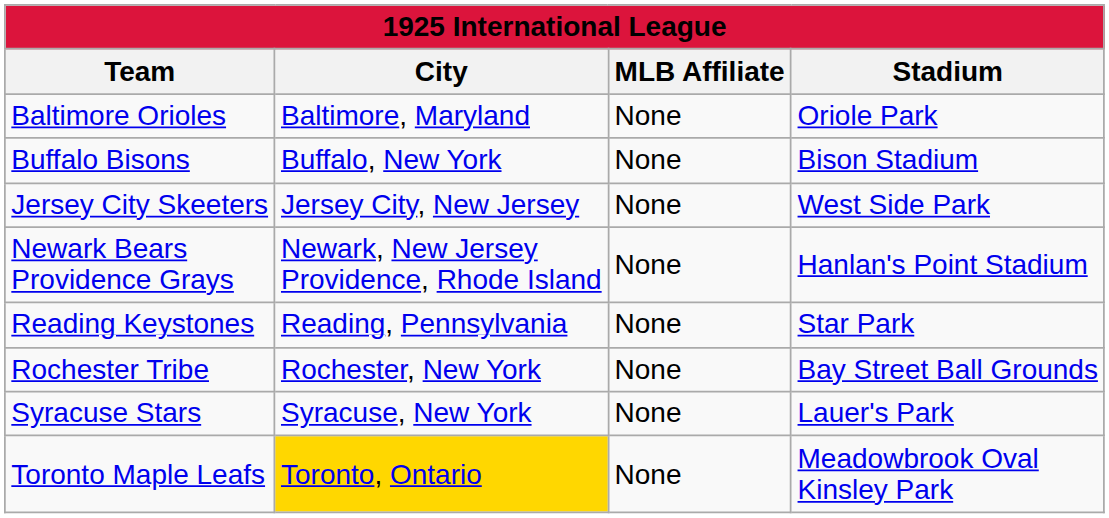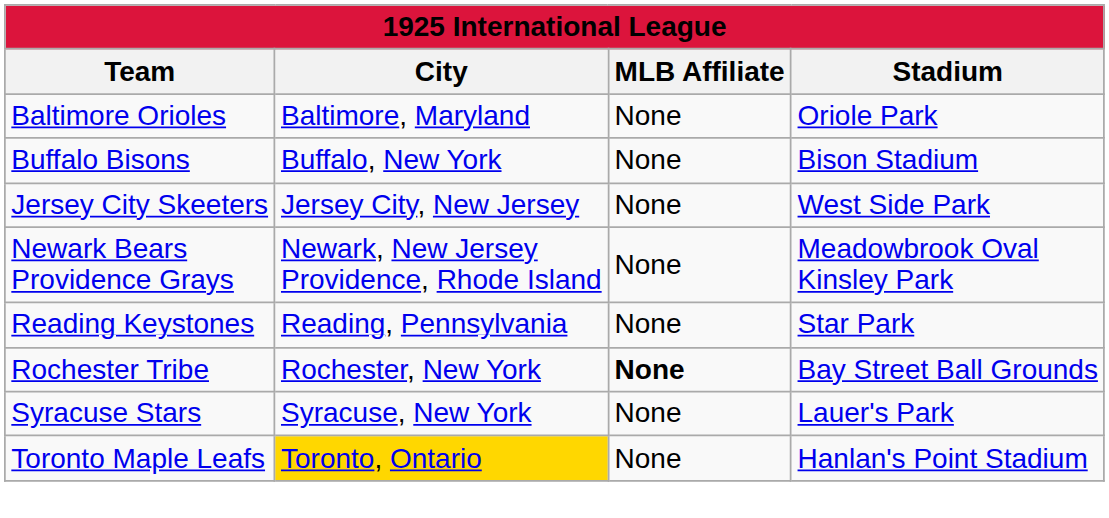 <table class="wikitable" style="width:auto">
 <tr>
 <td bgcolor="#DC143C" align="center" colspan="7"><strong><span>1925 International League</span></strong></td>
 </tr>
 <tr>
 <th>Team</th>
 <th>City</th>
 <th>MLB Affiliate</th>
 <th>Stadium</th>
 </tr>
 <tr>
 <td><a href='#'>Baltimore Orioles</a></td>
 <td><a href='#'>Baltimore</a>, <a href='#'>Maryland</a></td>
 <td>None</td>
 <td><a href='#'>Oriole Park</a></td>
 </tr>
 <tr>
 <td><a href='#'>Buffalo Bisons</a></td>
 <td><a href='#'>Buffalo</a>, <a href='#'>New York</a></td>
 <td>None</td>
 <td><a href='#'>Bison Stadium</a></td>
 </tr>
 <tr>
 <td><a href='#'>Jersey City Skeeters</a></td>
 <td><a href='#'>Jersey City</a>, <a href='#'>New Jersey</a></td>
 <td>None</td>
 <td><a href='#'>West Side Park</a></td>
 </tr>
 <tr>
 <td><a href='#'>Newark Bears</a> <br> <a href='#'>Providence Grays</a></td>
 <td><a href='#'>Newark</a>, <a href='#'>New Jersey</a> <br> <a href='#'>Providence</a>, <a href='#'>Rhode Island</a></td>
 <td>None</td>
-<td><a href='#'>Hanlan's Point Stadium</a></td>
+<td><a href='#'>Meadowbrook Oval</a> <br> <a href='#'>Kinsley Park</a></td>
 </tr>
 <tr>
 <td><a href='#'>Reading Keystones</a></td>
 <td><a href='#'>Reading</a>, <a href='#'>Pennsylvania</a></td>
 <td>None</td>
 <td><a href='#'>Star Park</a></td>
 </tr>
 <tr>
 <td><a href='#'>Rochester Tribe</a></td>
 <td><a href='#'>Rochester</a>, <a href='#'>New York</a></td>
-<td>None</td>
+<td><strong>None</strong></td>
 <td><a href='#'>Bay Street Ball Grounds</a></td>
 </tr>
 <tr>
 <td><a href='#'>Syracuse Stars</a></td>
 <td><a href='#'>Syracuse</a>, <a href='#'>New York</a></td>
 <td>None</td>
 <td><a href='#'>Lauer's Park</a></td>
 </tr>
 <tr>
 <td><a href='#'>Toronto Maple Leafs</a></td>
 <td style="background: gold;"><a href='#'>Toronto</a>, <a href='#'>Ontario</a></td>
 <td>None</td>
-<td><a href='#'>Meadowbrook Oval</a> <br> <a href='#'>Kinsley Park</a></td>
+<td><a href='#'>Hanlan's Point Stadium</a></td>
 </tr>
 </table>
